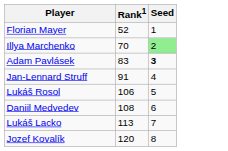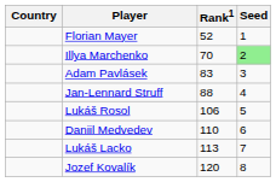 <table class="sortable wikitable">
 <tr>
+<th width="70">Country</th>
 <th width="175">Player</th>
 <th>Rank<sup>1</sup></th>
 <th>Seed</th>
 </tr>
 <tr>
+<td></td>
 <td><a href='#'>Florian Mayer</a></td>
 <td>52</td>
 <td>1</td>
 </tr>
 <tr>
+<td></td>
 <td><a href='#'>Illya Marchenko</a></td>
 <td>70</td>
 <td style="background: lightgreen;">2</td>
 </tr>
 <tr>
+<td></td>
 <td><a href='#'>Adam Pavlásek</a></td>
 <td>83</td>
-<td><strong>3</strong></td>
+<td>3</td>
 </tr>
 <tr>
+<td></td>
 <td><a href='#'>Jan-Lennard Struff</a></td>
-<td>91</td>
+<td>88</td>
 <td>4</td>
 </tr>
 <tr>
+<td></td>
 <td><a href='#'>Lukáš Rosol</a></td>
 <td>106</td>
 <td>5</td>
 </tr>
 <tr>
+<td></td>
 <td><a href='#'>Daniil Medvedev</a></td>
-<td>108</td>
+<td>110</td>
 <td>6</td>
 </tr>
 <tr>
+<td></td>
 <td><a href='#'>Lukáš Lacko</a></td>
 <td>113</td>
 <td>7</td>
 </tr>
 <tr>
+<td></td>
 <td><a href='#'>Jozef Kovalík</a></td>
 <td>120</td>
 <td>8</td>
 </tr>
 </table>
